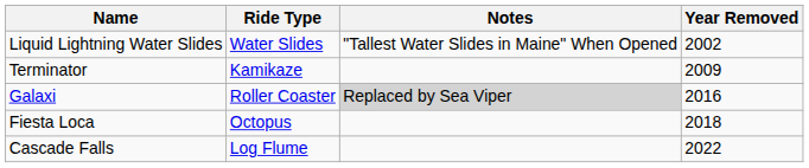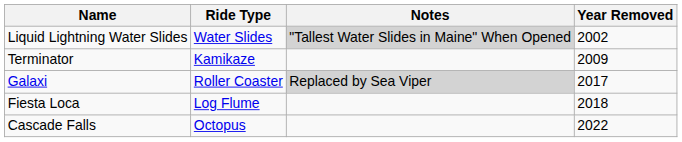 <table class="wikitable">
 <tr>
 <th>Name</th>
 <th>Ride Type</th>
 <th>Notes</th>
 <th>Year Removed</th>
 </tr>
 <tr>
 <td>Liquid Lightning Water Slides</td>
 <td><a href='#'>Water Slides</a></td>
-<td>"Tallest Water Slides in Maine" When Opened</td>
+<td style="background: lightgrey;">"Tallest Water Slides in Maine" When Opened</td>
 <td>2002</td>
 </tr>
 <tr>
 <td>Terminator</td>
 <td><a href='#'>Kamikaze</a></td>
 <td></td>
 <td>2009</td>
 </tr>
 <tr>
 <td><a href='#'>Galaxi</a></td>
 <td><a href='#'>Roller Coaster</a></td>
 <td style="background: lightgrey;">Replaced by Sea Viper</td>
-<td>2016</td>
+<td>2017</td>
 </tr>
 <tr>
 <td>Fiesta Loca</td>
-<td><a href='#'>Octopus</a></td>
+<td><a href='#'>Log Flume</a></td>
 <td></td>
 <td>2018</td>
 </tr>
 <tr>
 <td>Cascade Falls</td>
-<td><a href='#'>Log Flume</a></td>
+<td><a href='#'>Octopus</a></td>
 <td></td>
 <td>2022</td>
 </tr>
 </table>
